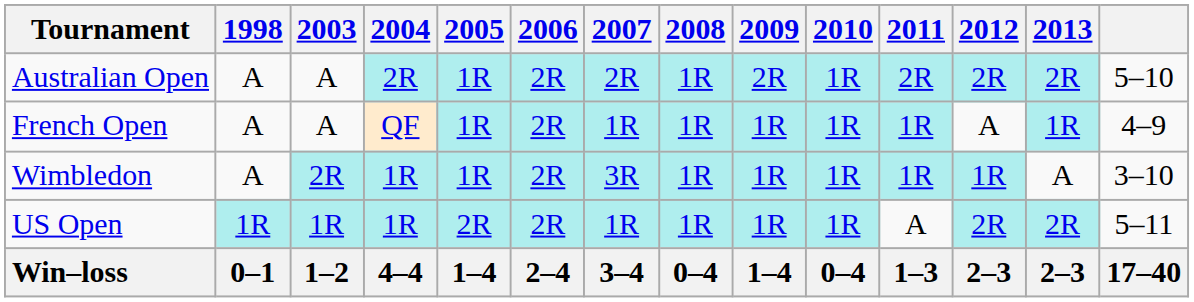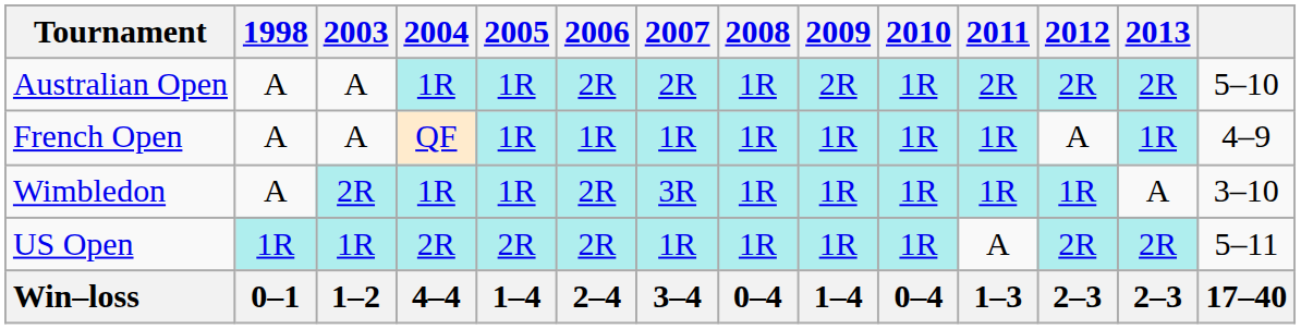 <table class=wikitable style=text-align:center;font-size:97%>
 <tr>
 <th>Tournament</th>
 <th><a href='#'>1998</a></th>
 <th><a href='#'>2003</a></th>
 <th><a href='#'>2004</a></th>
 <th><a href='#'>2005</a></th>
 <th><a href='#'>2006</a></th>
 <th><a href='#'>2007</a></th>
 <th><a href='#'>2008</a></th>
 <th><a href='#'>2009</a></th>
 <th><a href='#'>2010</a></th>
 <th><a href='#'>2011</a></th>
 <th><a href='#'>2012</a></th>
 <th><a href='#'>2013</a></th>
 <th></th>
 </tr>
 <tr>
 <td align=left><a href='#'>Australian Open</a></td>
 <td>A</td>
 <td>A</td>
-<td bgcolor=afeeee><a href='#'>2R</a></td>
+<td bgcolor=afeeee><a href='#'>1R</a></td>
 <td bgcolor=afeeee><a href='#'>1R</a></td>
 <td bgcolor=afeeee><a href='#'>2R</a></td>
 <td bgcolor=afeeee><a href='#'>2R</a></td>
 <td bgcolor=afeeee><a href='#'>1R</a></td>
 <td bgcolor=afeeee><a href='#'>2R</a></td>
 <td bgcolor=afeeee><a href='#'>1R</a></td>
 <td bgcolor=afeeee><a href='#'>2R</a></td>
 <td bgcolor=afeeee><a href='#'>2R</a></td>
 <td bgcolor=afeeee><a href='#'>2R</a></td>
 <td>5–10</td>
 </tr>
 <tr>
 <td align=left><a href='#'>French Open</a></td>
 <td>A</td>
 <td>A</td>
 <td bgcolor=ffebcd><a href='#'>QF</a></td>
 <td bgcolor=afeeee><a href='#'>1R</a></td>
-<td bgcolor=afeeee><a href='#'>2R</a></td>
+<td bgcolor=afeeee><a href='#'>1R</a></td>
 <td bgcolor=afeeee><a href='#'>1R</a></td>
 <td bgcolor=afeeee><a href='#'>1R</a></td>
 <td bgcolor=afeeee><a href='#'>1R</a></td>
 <td bgcolor=afeeee><a href='#'>1R</a></td>
 <td bgcolor=afeeee><a href='#'>1R</a></td>
 <td>A</td>
 <td bgcolor=afeeee><a href='#'>1R</a></td>
 <td>4–9</td>
 </tr>
 <tr>
 <td align=left><a href='#'>Wimbledon</a></td>
 <td>A</td>
 <td bgcolor=afeeee><a href='#'>2R</a></td>
 <td bgcolor=afeeee><a href='#'>1R</a></td>
 <td bgcolor=afeeee><a href='#'>1R</a></td>
 <td bgcolor=afeeee><a href='#'>2R</a></td>
 <td bgcolor=afeeee><a href='#'>3R</a></td>
 <td bgcolor=afeeee><a href='#'>1R</a></td>
 <td bgcolor=afeeee><a href='#'>1R</a></td>
 <td bgcolor=afeeee><a href='#'>1R</a></td>
 <td bgcolor=afeeee><a href='#'>1R</a></td>
 <td bgcolor=afeeee><a href='#'>1R</a></td>
 <td>A</td>
 <td>3–10</td>
 </tr>
 <tr>
 <td align=left><a href='#'>US Open</a></td>
 <td bgcolor=afeeee><a href='#'>1R</a></td>
 <td bgcolor=afeeee><a href='#'>1R</a></td>
-<td bgcolor=afeeee><a href='#'>1R</a></td>
+<td bgcolor=afeeee><a href='#'>2R</a></td>
 <td bgcolor=afeeee><a href='#'>2R</a></td>
 <td bgcolor=afeeee><a href='#'>2R</a></td>
 <td bgcolor=afeeee><a href='#'>1R</a></td>
 <td bgcolor=afeeee><a href='#'>1R</a></td>
 <td bgcolor=afeeee><a href='#'>1R</a></td>
 <td bgcolor=afeeee><a href='#'>1R</a></td>
 <td>A</td>
 <td bgcolor=afeeee><a href='#'>2R</a></td>
 <td bgcolor=afeeee><a href='#'>2R</a></td>
 <td>5–11</td>
 </tr>
 <tr>
 <th style=text-align:left>Win–loss</th>
 <th>0–1</th>
 <th>1–2</th>
 <th>4–4</th>
 <th>1–4</th>
 <th>2–4</th>
 <th>3–4</th>
 <th>0–4</th>
 <th>1–4</th>
 <th>0–4</th>
 <th>1–3</th>
 <th>2–3</th>
 <th>2–3</th>
 <th>17–40</th>
 </tr>
 </table>
